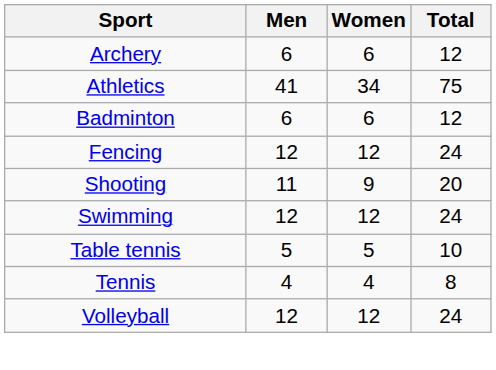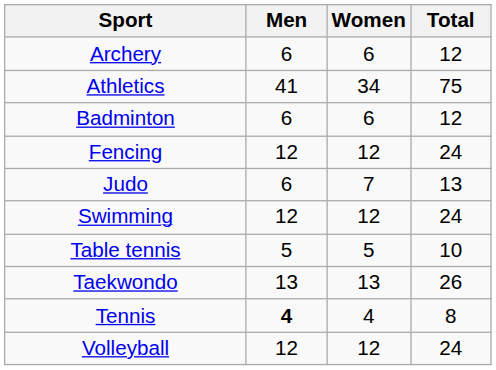 <table class="wikitable sortable" style="text-align:center;">
 <tr>
 <th width=180>Sport</th>
 <th width=55>Men</th>
 <th width=55>Women</th>
 <th width=55>Total</th>
 </tr>
 <tr>
 <td><a href='#'>Archery</a></td>
 <td>6</td>
 <td>6</td>
 <td>12</td>
 </tr>
 <tr>
 <td><a href='#'>Athletics</a></td>
 <td>41</td>
 <td>34</td>
 <td>75</td>
 </tr>
 <tr>
 <td><a href='#'>Badminton</a></td>
 <td>6</td>
 <td>6</td>
 <td>12</td>
 </tr>
 <tr>
 <td><a href='#'>Fencing</a></td>
 <td>12</td>
 <td>12</td>
 <td>24</td>
 </tr>
 <tr>
-<td><a href='#'>Shooting</a></td>
-<td>11</td>
-<td>9</td>
-<td>20</td>
+<td><a href='#'>Judo</a></td>
+<td>6</td>
+<td>7</td>
+<td>13</td>
 </tr>
 <tr>
 <td><a href='#'>Swimming</a></td>
 <td>12</td>
 <td>12</td>
 <td>24</td>
 </tr>
 <tr>
 <td><a href='#'>Table tennis</a></td>
 <td>5</td>
 <td>5</td>
 <td>10</td>
 </tr>
 <tr>
+<td><a href='#'>Taekwondo</a></td>
+<td>13</td>
+<td>13</td>
+<td>26</td>
+</tr>
+<tr>
 <td><a href='#'>Tennis</a></td>
-<td>4</td>
+<td><strong>4</strong></td>
 <td>4</td>
 <td>8</td>
 </tr>
 <tr>
 <td><a href='#'>Volleyball</a></td>
 <td>12</td>
 <td>12</td>
 <td>24</td>
 </tr>
 </table>
